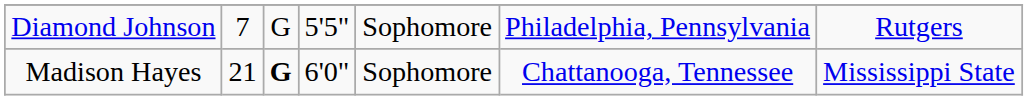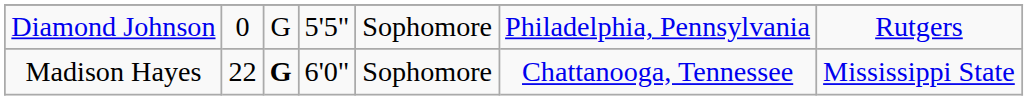 <table class="wikitable sortable" border="1" style="text-align: center;">
 <tr align=center>
 </tr>
 <tr>
 <td><a href='#'>Diamond Johnson</a></td>
-<td>7</td>
+<td>0</td>
 <td>G</td>
 <td>5'5"</td>
 <td>Sophomore</td>
 <td><a href='#'>Philadelphia, Pennsylvania</a></td>
 <td><a href='#'>Rutgers</a></td>
 </tr>
 <tr>
 <td>Madison Hayes</td>
-<td>21</td>
+<td>22</td>
 <td><strong>G</strong></td>
 <td>6'0"</td>
 <td>Sophomore</td>
 <td><a href='#'>Chattanooga, Tennessee</a></td>
 <td><a href='#'>Mississippi State</a></td>
 </tr>
 </table>
